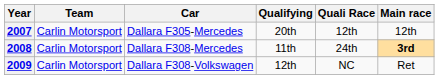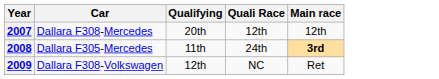 <table class="wikitable" style="text-align:center; font-size:90%">
 <tr>
 <th>Year</th>
-<th>Team</th>
 <th>Car</th>
 <th>Qualifying</th>
 <th>Quali Race</th>
 <th>Main race</th>
 </tr>
 <tr>
 <th><a href='#'>2007</a></th>
-<td align="left"> <a href='#'>Carlin Motorsport</a></td>
-<td align="left"><a href='#'>Dallara F305</a>-<a href='#'>Mercedes</a></td>
+<td align="left"><a href='#'>Dallara F308</a>-<a href='#'>Mercedes</a></td>
 <td>20th</td>
 <td>12th</td>
 <td>12th</td>
 </tr>
 <tr>
 <th><a href='#'>2008</a></th>
-<td align="left"> <a href='#'>Carlin Motorsport</a></td>
-<td align="left"><a href='#'>Dallara F308</a>-<a href='#'>Mercedes</a></td>
+<td align="left"><a href='#'>Dallara F305</a>-<a href='#'>Mercedes</a></td>
 <td>11th</td>
 <td>24th</td>
 <td style="background:#FFDF9F;"><strong>3rd</strong></td>
 </tr>
 <tr>
 <th><a href='#'>2009</a></th>
-<td align="left"> <a href='#'>Carlin Motorsport</a></td>
 <td align="left"><a href='#'>Dallara F308</a>-<a href='#'>Volkswagen</a></td>
 <td>12th</td>
 <td>NC</td>
 <td>Ret</td>
 </tr>
 </table>
